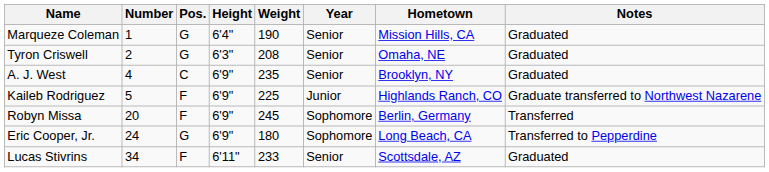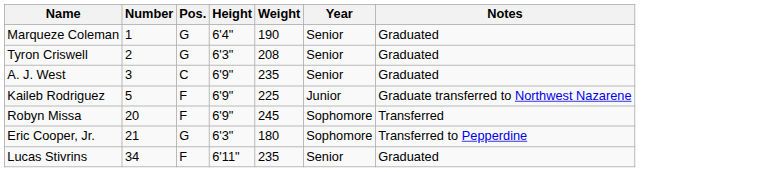 <table class="wikitable sortable" border="1">
 <tr>
 <th>Name</th>
 <th>Number</th>
 <th>Pos.</th>
 <th>Height</th>
 <th>Weight</th>
 <th>Year</th>
-<th>Hometown</th>
 <th class="unsortable">Notes</th>
 </tr>
 <tr>
 <td>Marqueze Coleman</td>
 <td>1</td>
 <td>G</td>
 <td>6'4"</td>
 <td>190</td>
 <td>Senior</td>
-<td><a href='#'>Mission Hills, CA</a></td>
 <td>Graduated</td>
 </tr>
 <tr>
 <td>Tyron Criswell</td>
 <td>2</td>
 <td>G</td>
 <td>6'3"</td>
 <td>208</td>
 <td>Senior</td>
-<td><a href='#'>Omaha, NE</a></td>
 <td>Graduated</td>
 </tr>
 <tr>
 <td>A. J. West</td>
-<td>4</td>
+<td>3</td>
 <td>C</td>
 <td>6'9"</td>
 <td>235</td>
 <td>Senior</td>
-<td><a href='#'>Brooklyn, NY</a></td>
 <td>Graduated</td>
 </tr>
 <tr>
 <td>Kaileb Rodriguez</td>
 <td>5</td>
 <td>F</td>
 <td>6'9"</td>
 <td>225</td>
 <td>Junior</td>
-<td><a href='#'>Highlands Ranch, CO</a></td>
 <td>Graduate transferred to <a href='#'>Northwest Nazarene</a></td>
 </tr>
 <tr>
 <td>Robyn Missa</td>
 <td>20</td>
 <td>F</td>
 <td>6'9"</td>
 <td>245</td>
 <td>Sophomore</td>
-<td><a href='#'>Berlin, Germany</a></td>
 <td>Transferred</td>
 </tr>
 <tr>
 <td>Eric Cooper, Jr.</td>
-<td>24</td>
+<td>21</td>
 <td>G</td>
-<td>6'9"</td>
+<td>6'3"</td>
 <td>180</td>
 <td>Sophomore</td>
-<td><a href='#'>Long Beach, CA</a></td>
 <td>Transferred to <a href='#'>Pepperdine</a></td>
 </tr>
 <tr>
 <td>Lucas Stivrins</td>
 <td>34</td>
 <td>F</td>
 <td>6'11"</td>
-<td>233</td>
+<td>235</td>
 <td>Senior</td>
-<td><a href='#'>Scottsdale, AZ</a></td>
 <td>Graduated</td>
 </tr>
 </table>
